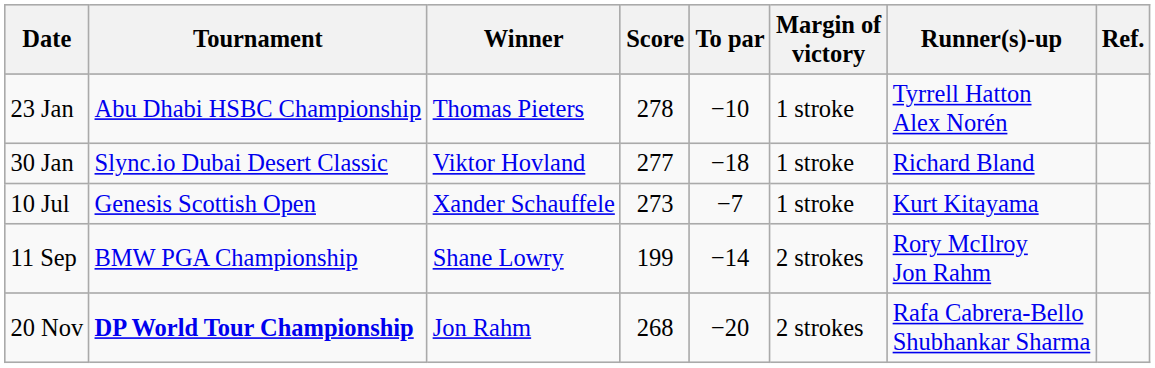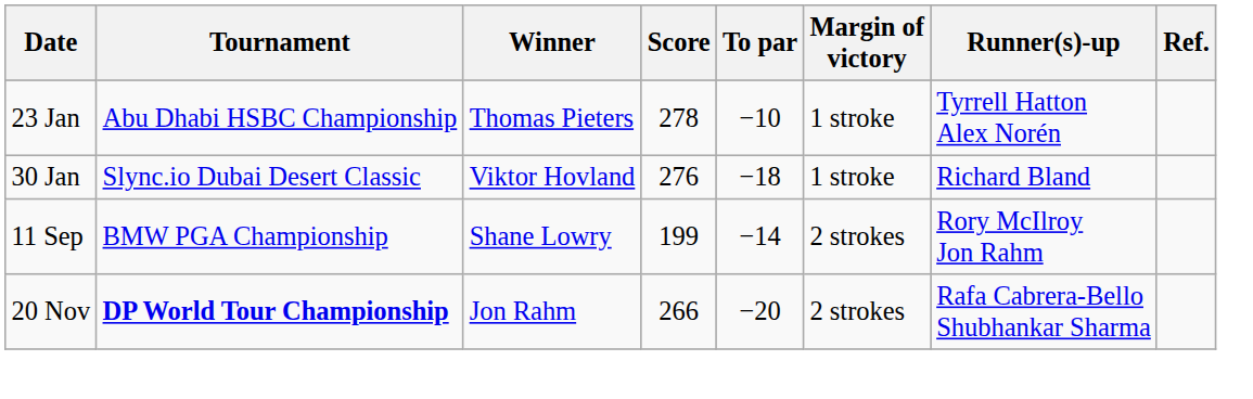 <table class=wikitable style="font-size:95%">
 <tr>
 <th>Date</th>
 <th>Tournament</th>
 <th>Winner</th>
 <th>Score</th>
 <th>To par</th>
 <th>Margin of<br>victory</th>
 <th>Runner(s)-up</th>
 <th>Ref.</th>
 </tr>
 <tr>
 <td>23 Jan</td>
 <td><a href='#'>Abu Dhabi HSBC Championship</a></td>
 <td> <a href='#'>Thomas Pieters</a></td>
 <td align=center>278</td>
 <td align=center>−10</td>
 <td>1 stroke</td>
 <td> <a href='#'>Tyrrell Hatton</a><br> <a href='#'>Alex Norén</a></td>
 <td></td>
 </tr>
 <tr>
 <td>30 Jan</td>
 <td><a href='#'>Slync.io Dubai Desert Classic</a></td>
 <td> <a href='#'>Viktor Hovland</a></td>
-<td align=center>277</td>
+<td align=center>276</td>
 <td align=center>−18</td>
 <td>1 stroke</td>
 <td> <a href='#'>Richard Bland</a></td>
-<td></td>
-</tr>
-<tr>
-<td>10 Jul</td>
-<td><a href='#'>Genesis Scottish Open</a></td>
-<td> <a href='#'>Xander Schauffele</a></td>
-<td align=center>273</td>
-<td align=center>−7</td>
-<td>1 stroke</td>
-<td> <a href='#'>Kurt Kitayama</a></td>
 <td></td>
 </tr>
 <tr>
 <td>11 Sep</td>
 <td><a href='#'>BMW PGA Championship</a></td>
 <td> <a href='#'>Shane Lowry</a></td>
 <td align=center>199</td>
 <td align=center>−14</td>
 <td>2 strokes</td>
 <td> <a href='#'>Rory McIlroy</a><br> <a href='#'>Jon Rahm</a></td>
 <td></td>
 </tr>
 <tr>
 <td>20 Nov</td>
 <td><strong><a href='#'>DP World Tour Championship</a></strong></td>
 <td> <a href='#'>Jon Rahm</a></td>
-<td align=center>268</td>
+<td align=center>266</td>
 <td align=center>−20</td>
 <td>2 strokes</td>
 <td> <a href='#'>Rafa Cabrera-Bello</a><br> <a href='#'>Shubhankar Sharma</a></td>
 <td></td>
 </tr>
 </table>
